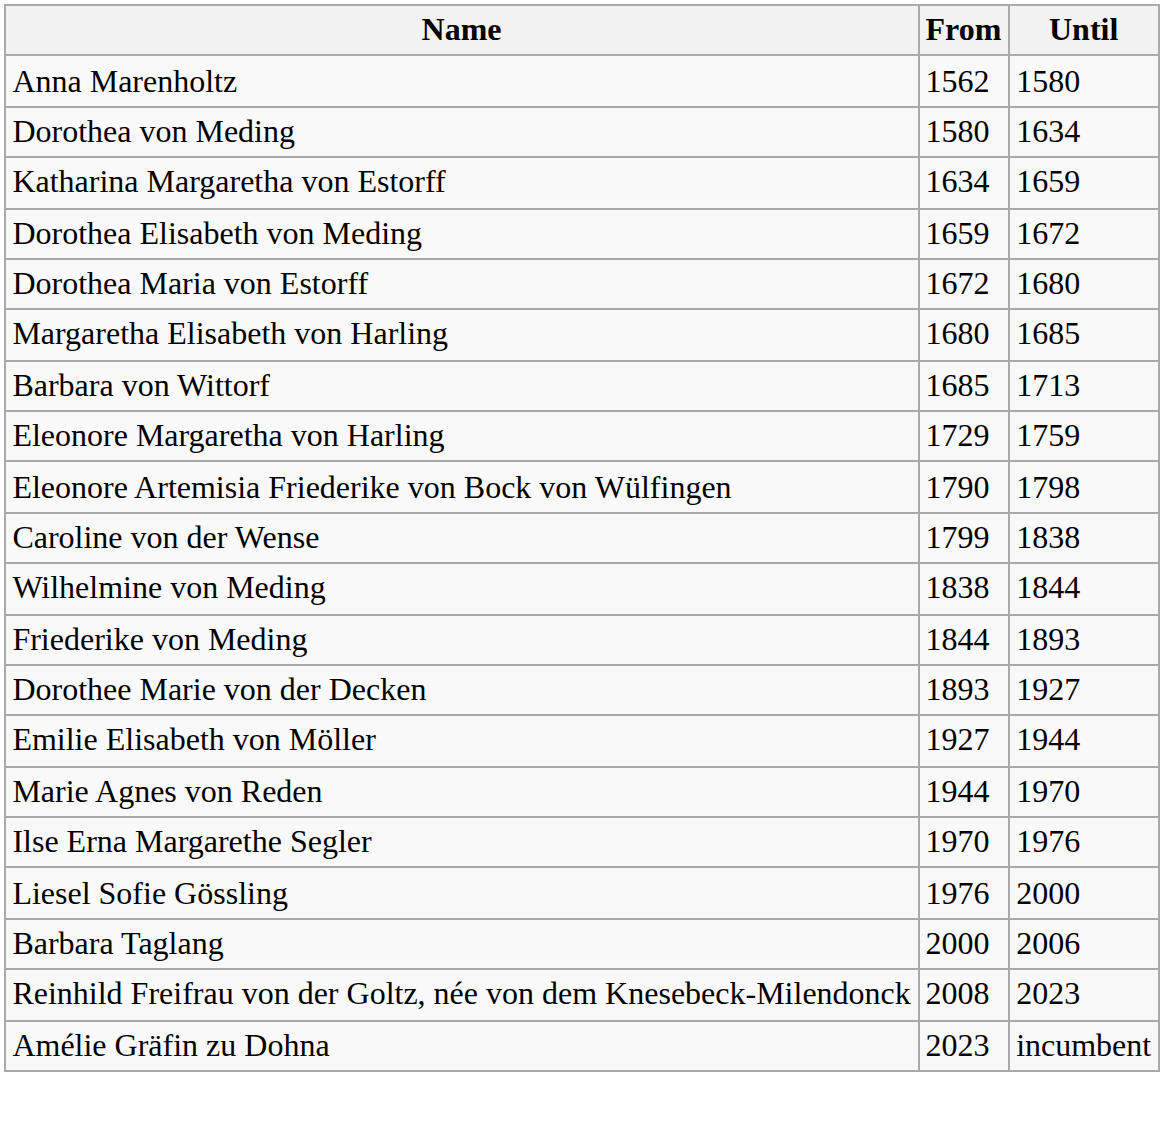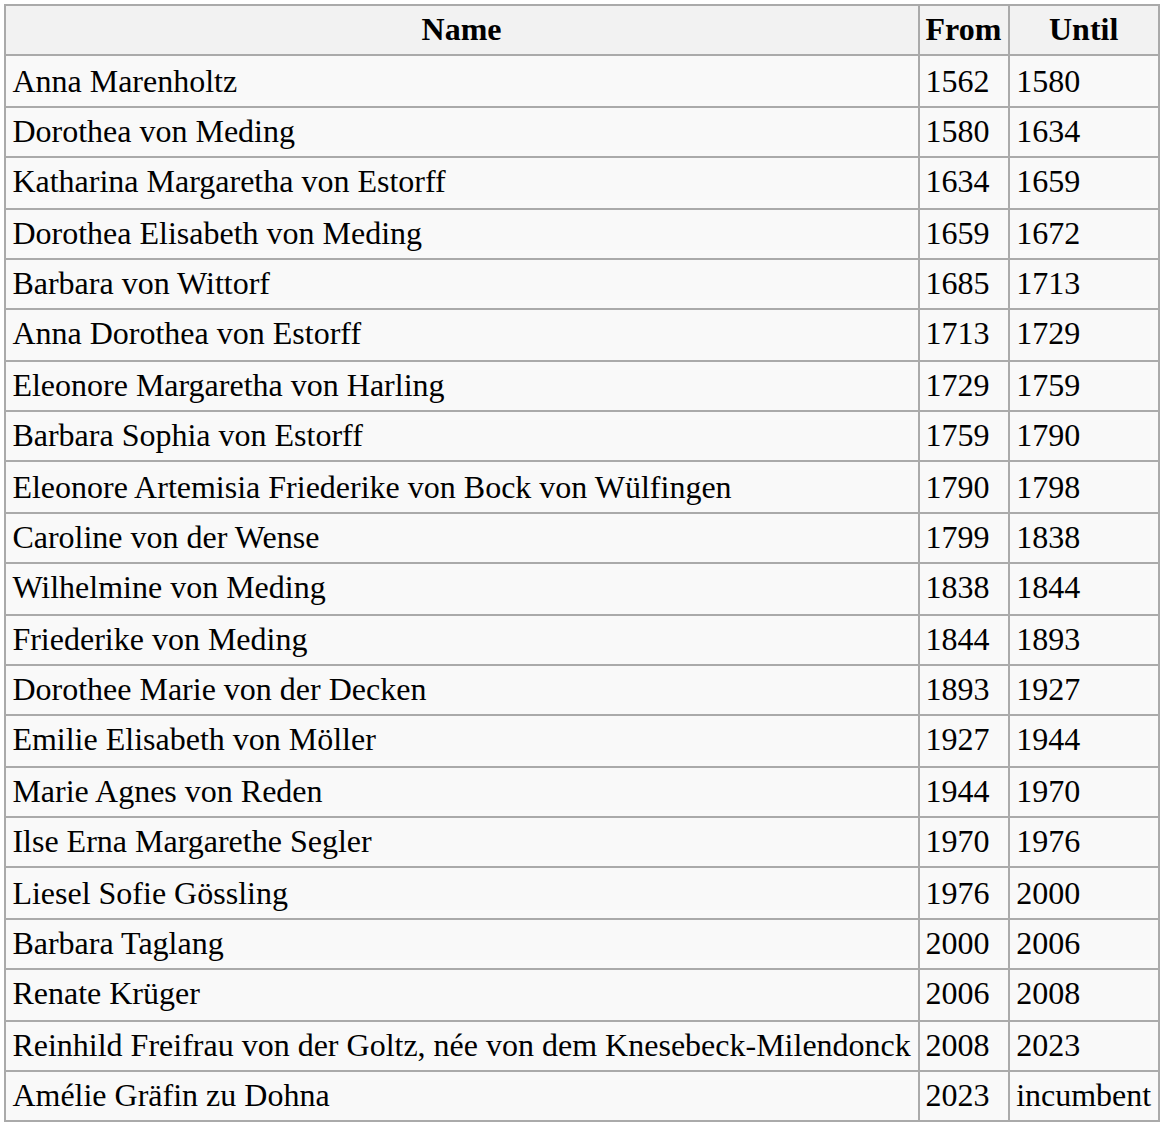 <table class="wikitable" style="float:left">
 <tr>
 <th>Name</th>
 <th>From</th>
 <th>Until</th>
 </tr>
 <tr>
 <td>Anna Marenholtz</td>
 <td>1562</td>
 <td>1580</td>
 </tr>
 <tr>
 <td>Dorothea von Meding</td>
 <td>1580</td>
 <td>1634</td>
 </tr>
 <tr>
 <td>Katharina Margaretha von Estorff</td>
 <td>1634</td>
 <td>1659</td>
 </tr>
 <tr>
 <td>Dorothea Elisabeth von Meding</td>
 <td>1659</td>
 <td>1672</td>
 </tr>
 <tr>
-<td>Dorothea Maria von Estorff</td>
-<td>1672</td>
-<td>1680</td>
-</tr>
-<tr>
-<td>Margaretha Elisabeth von Harling</td>
-<td>1680</td>
-<td>1685</td>
-</tr>
-<tr>
 <td>Barbara von Wittorf</td>
 <td>1685</td>
 <td>1713</td>
 </tr>
 <tr>
+<td>Anna Dorothea von Estorff</td>
+<td>1713</td>
+<td>1729</td>
+</tr>
+<tr>
 <td>Eleonore Margaretha von Harling</td>
 <td>1729</td>
 <td>1759</td>
+</tr>
+<tr>
+<td>Barbara Sophia von Estorff</td>
+<td>1759</td>
+<td>1790</td>
 </tr>
 <tr>
 <td>Eleonore Artemisia Friederike von Bock von Wülfingen</td>
 <td>1790</td>
 <td>1798</td>
 </tr>
 <tr>
 <td>Caroline von der Wense</td>
 <td>1799</td>
 <td>1838</td>
 </tr>
 <tr>
 <td>Wilhelmine von Meding</td>
 <td>1838</td>
 <td>1844</td>
 </tr>
 <tr>
 <td>Friederike von Meding</td>
 <td>1844</td>
 <td>1893</td>
 </tr>
 <tr>
 <td>Dorothee Marie von der Decken</td>
 <td>1893</td>
 <td>1927</td>
 </tr>
 <tr>
 <td>Emilie Elisabeth von Möller</td>
 <td>1927</td>
 <td>1944</td>
 </tr>
 <tr>
 <td>Marie Agnes von Reden</td>
 <td>1944</td>
 <td>1970</td>
 </tr>
 <tr>
 <td>Ilse Erna Margarethe Segler</td>
 <td>1970</td>
 <td>1976</td>
 </tr>
 <tr>
 <td>Liesel Sofie Gössling</td>
 <td>1976</td>
 <td>2000</td>
 </tr>
 <tr>
 <td>Barbara Taglang</td>
 <td>2000</td>
 <td>2006</td>
 </tr>
 <tr>
+<td>Renate Krüger</td>
+<td>2006</td>
+<td>2008</td>
+</tr>
+<tr>
 <td>Reinhild Freifrau von der Goltz, née von dem Knesebeck-Milendonck</td>
 <td>2008</td>
 <td>2023</td>
 </tr>
 <tr>
 <td>Amélie Gräfin zu Dohna</td>
 <td>2023</td>
 <td>incumbent</td>
 </tr>
 </table>
